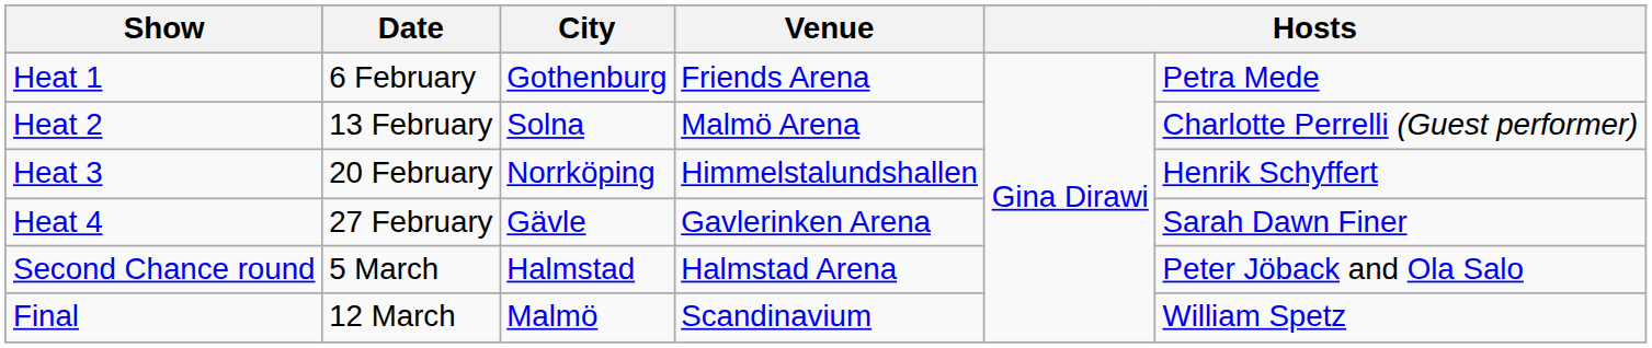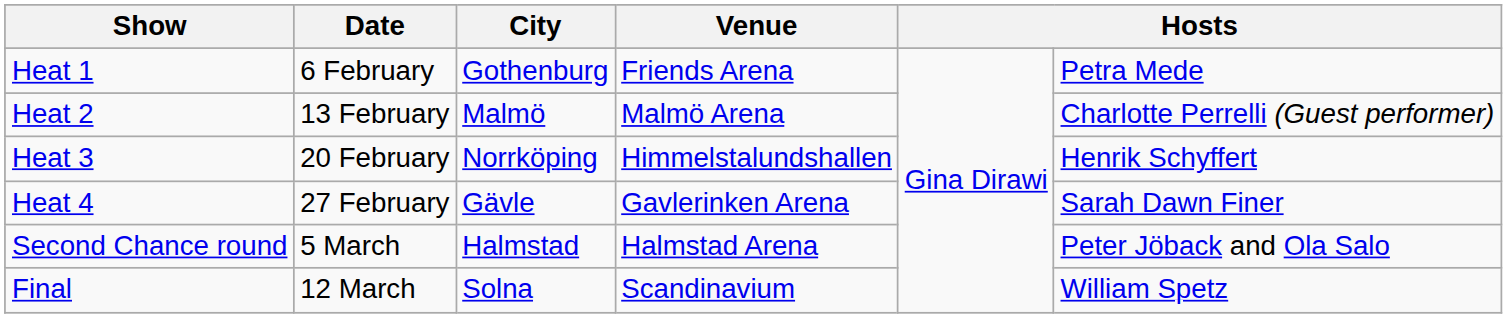 <table class="wikitable" style="margin: 1em auto 1em auto">
 <tr>
 <th>Show</th>
 <th>Date</th>
 <th>City</th>
 <th>Venue</th>
 <th colspan="2">Hosts</th>
 </tr>
 <tr>
 <td><a href='#'>Heat 1</a></td>
 <td>6 February</td>
 <td><a href='#'>Gothenburg</a></td>
 <td><a href='#'>Friends Arena</a></td>
 <td rowspan="6"><a href='#'>Gina Dirawi</a></td>
 <td><a href='#'>Petra Mede</a></td>
 </tr>
 <tr>
 <td><a href='#'>Heat 2</a></td>
 <td>13 February</td>
-<td><a href='#'>Solna</a></td>
+<td><a href='#'>Malmö</a></td>
 <td><a href='#'>Malmö Arena</a></td>
 <td><a href='#'>Charlotte Perrelli</a> <em>(Guest performer)</em></td>
 </tr>
 <tr>
 <td><a href='#'>Heat 3</a></td>
 <td>20 February</td>
 <td><a href='#'>Norrköping</a></td>
 <td><a href='#'>Himmelstalundshallen</a></td>
 <td><a href='#'>Henrik Schyffert</a></td>
 </tr>
 <tr>
 <td><a href='#'>Heat 4</a></td>
 <td>27 February</td>
 <td><a href='#'>Gävle</a></td>
 <td><a href='#'>Gavlerinken Arena</a></td>
 <td><a href='#'>Sarah Dawn Finer</a></td>
 </tr>
 <tr>
 <td><a href='#'>Second Chance round</a></td>
 <td>5 March</td>
 <td><a href='#'>Halmstad</a></td>
 <td><a href='#'>Halmstad Arena</a></td>
 <td><a href='#'>Peter Jöback</a> and <a href='#'>Ola Salo</a></td>
 </tr>
 <tr>
 <td><a href='#'>Final</a></td>
 <td>12 March</td>
-<td><a href='#'>Malmö</a></td>
+<td><a href='#'>Solna</a></td>
 <td><a href='#'>Scandinavium</a></td>
 <td><a href='#'>William Spetz</a></td>
 </tr>
 </table>
